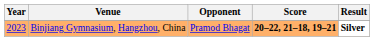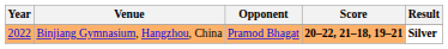 <table class="sortable wikitable" style="font-size: 90%;">
 <tr>
 <th>Year</th>
 <th>Venue</th>
 <th>Opponent</th>
 <th>Score</th>
 <th>Result</th>
 </tr>
 <tr>
 </tr>
 <tr style="background:#FFB069">
-<td align="center"><a href='#'>2023</a></td>
+<td align="center"><a href='#'>2022</a></td>
 <td align="left"><a href='#'>Binjiang Gymnasium</a>, <a href='#'>Hangzhou</a>, China</td>
 <td align="left"> <a href='#'>Pramod Bhagat</a></td>
 <td align="left"><strong>20–22, 21–18, 19–21</strong></td>
 <td style="text-align:left; background:white"> <strong>Silver</strong></td>
 </tr>
 </table>
